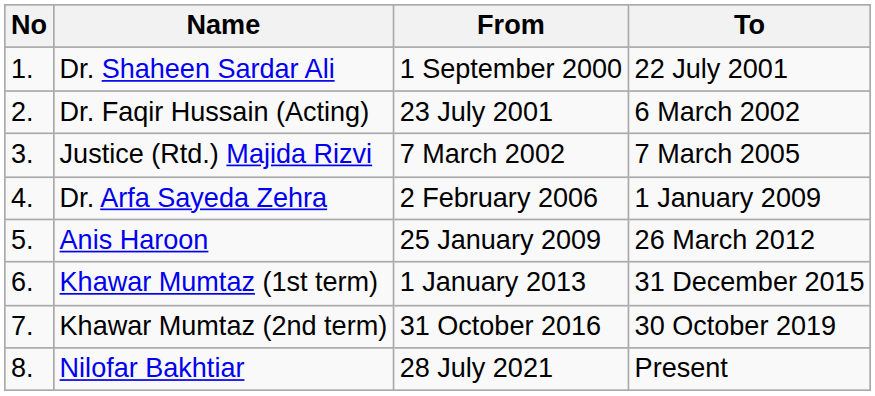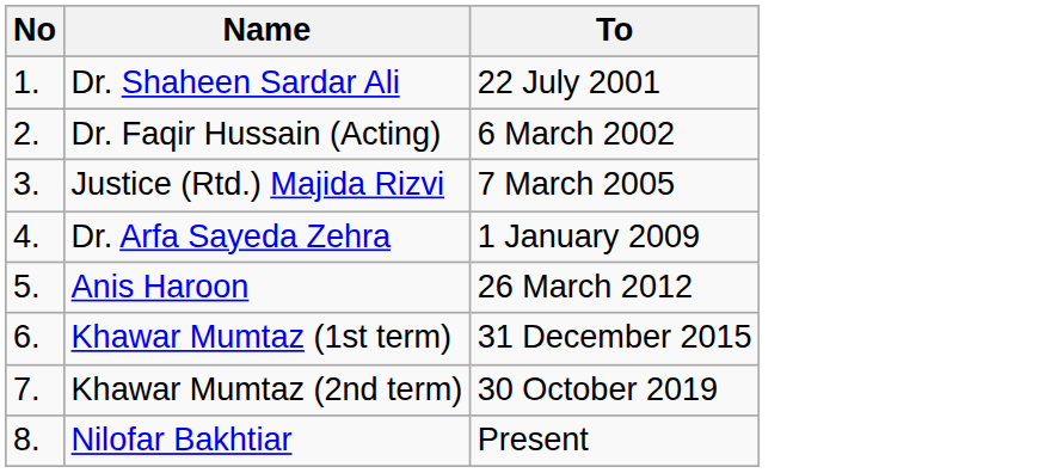 <table class="wikitable">
 <tr>
 <th>No</th>
 <th>Name</th>
-<th>From</th>
 <th>To</th>
 </tr>
 <tr>
 <td>1.</td>
 <td>Dr. <a href='#'>Shaheen Sardar Ali</a></td>
-<td>1 September 2000</td>
 <td>22 July 2001</td>
 </tr>
 <tr>
 <td>2.</td>
 <td>Dr. Faqir Hussain (Acting)</td>
-<td>23 July 2001</td>
 <td>6 March 2002</td>
 </tr>
 <tr>
 <td>3.</td>
 <td>Justice (Rtd.) <a href='#'>Majida Rizvi</a></td>
-<td>7 March 2002</td>
 <td>7 March 2005</td>
 </tr>
 <tr>
 <td>4.</td>
 <td>Dr. <a href='#'>Arfa Sayeda Zehra</a></td>
-<td>2 February 2006</td>
 <td>1 January 2009</td>
 </tr>
 <tr>
 <td>5.</td>
 <td><a href='#'>Anis Haroon</a></td>
-<td>25 January 2009</td>
 <td>26 March 2012</td>
 </tr>
 <tr>
 <td>6.</td>
 <td><a href='#'>Khawar Mumtaz</a> (1st term)</td>
-<td>1 January 2013</td>
 <td>31 December 2015</td>
 </tr>
 <tr>
 <td>7.</td>
 <td>Khawar Mumtaz (2nd term)</td>
-<td>31 October 2016</td>
 <td>30 October 2019</td>
 </tr>
 <tr>
 <td>8.</td>
 <td><a href='#'>Nilofar Bakhtiar</a></td>
-<td>28 July 2021</td>
 <td>Present</td>
 </tr>
 </table>
